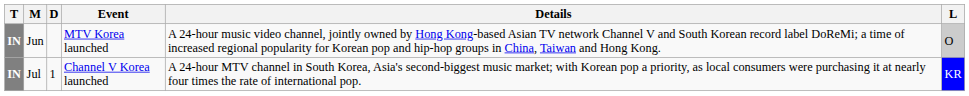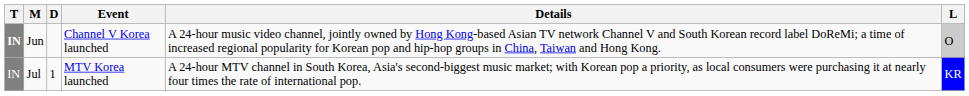 <table class="wikitable">
 <tr>
 <th>T</th>
 <th>M</th>
 <th>D</th>
 <th>Event</th>
 <th>Details</th>
 <th>L</th>
 </tr>
 <tr>
 <td style="background:gray; color:white"><strong>IN</strong></td>
 <td>Jun</td>
 <td></td>
-<td><a href='#'>MTV Korea</a> launched</td>
+<td><a href='#'>Channel V Korea</a> launched</td>
 <td>A 24-hour music video channel, jointly owned by <a href='#'>Hong Kong</a>-based Asian TV network Channel V and South Korean record label DoReMi; a time of increased regional popularity for Korean pop and hip-hop groups in <a href='#'>China</a>, <a href='#'>Taiwan</a> and Hong Kong.</td>
 <td style="background:#ccc">O</td>
 </tr>
 <tr>
-<td style="background:gray; color:white"><strong>IN</strong></td>
+<td style="background:gray; color:white">IN</td>
 <td>Jul</td>
 <td>1</td>
-<td><a href='#'>Channel V Korea</a> launched</td>
+<td><a href='#'>MTV Korea</a> launched</td>
 <td>A 24-hour MTV channel in South Korea, Asia's second-biggest music market; with Korean pop a priority, as local consumers were purchasing it at nearly four times the rate of international pop.</td>
 <td style="background:blue; color:white">KR</td>
 </tr>
 </table>
